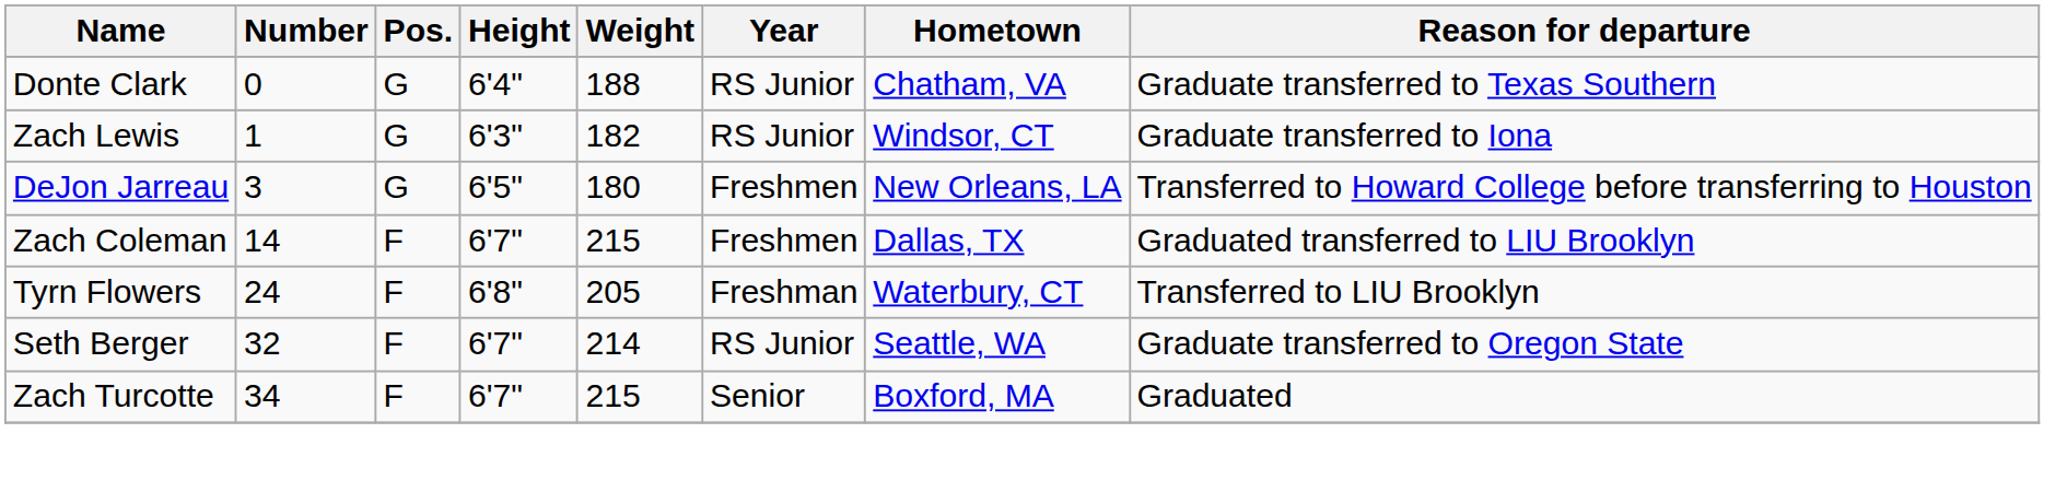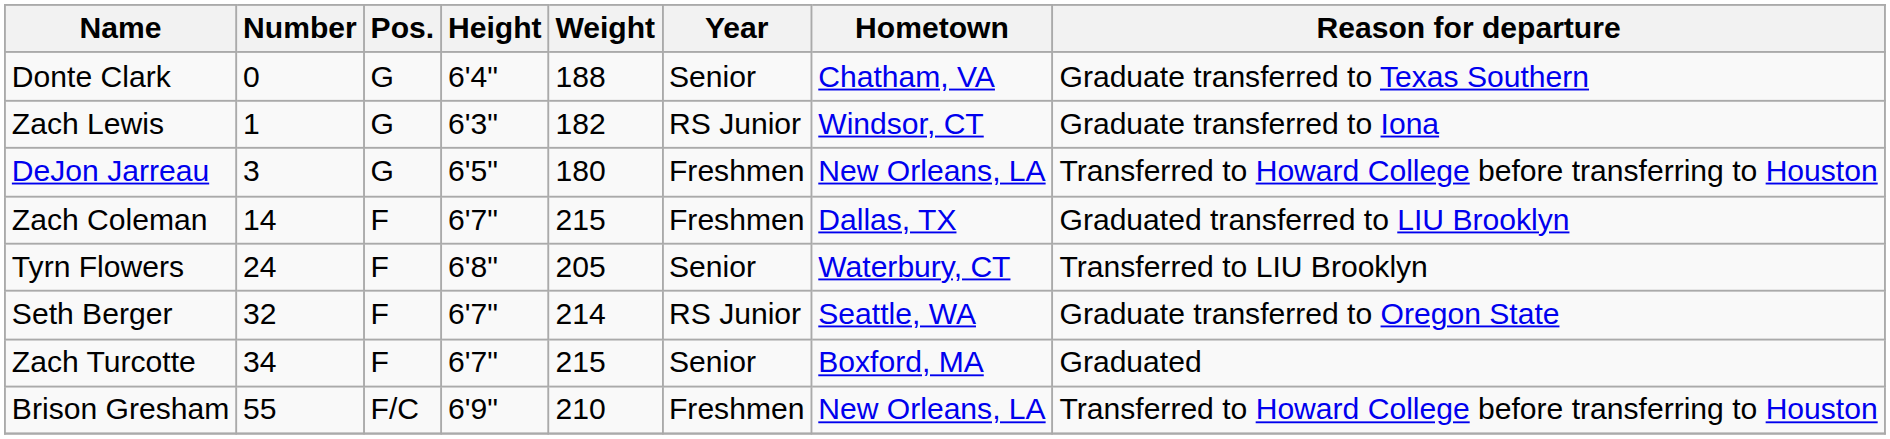 <table class="wikitable sortable" border="1">
 <tr>
 <th>Name</th>
 <th>Number</th>
 <th>Pos.</th>
 <th>Height</th>
 <th>Weight</th>
 <th>Year</th>
 <th>Hometown</th>
 <th class="unsortable">Reason for departure</th>
 </tr>
 <tr>
 <td>Donte Clark</td>
 <td>0</td>
 <td>G</td>
 <td>6'4"</td>
 <td>188</td>
-<td>RS Junior</td>
+<td>Senior</td>
 <td><a href='#'>Chatham, VA</a></td>
 <td>Graduate transferred to <a href='#'>Texas Southern</a></td>
 </tr>
 <tr>
 <td>Zach Lewis</td>
 <td>1</td>
 <td>G</td>
 <td>6'3"</td>
 <td>182</td>
 <td>RS Junior</td>
 <td><a href='#'>Windsor, CT</a></td>
 <td>Graduate transferred to <a href='#'>Iona</a></td>
 </tr>
 <tr>
 <td><a href='#'>DeJon Jarreau</a></td>
 <td>3</td>
 <td>G</td>
 <td>6'5"</td>
 <td>180</td>
 <td>Freshmen</td>
 <td><a href='#'>New Orleans, LA</a></td>
 <td>Transferred to <a href='#'>Howard College</a> before transferring to <a href='#'>Houston</a></td>
 </tr>
 <tr>
 <td>Zach Coleman</td>
 <td>14</td>
 <td>F</td>
 <td>6'7"</td>
 <td>215</td>
 <td>Freshmen</td>
 <td><a href='#'>Dallas, TX</a></td>
 <td>Graduated transferred to <a href='#'>LIU Brooklyn</a></td>
 </tr>
 <tr>
 <td>Tyrn Flowers</td>
 <td>24</td>
 <td>F</td>
 <td>6'8"</td>
 <td>205</td>
-<td>Freshman</td>
+<td>Senior</td>
 <td><a href='#'>Waterbury, CT</a></td>
 <td>Transferred to LIU Brooklyn</td>
 </tr>
 <tr>
 <td>Seth Berger</td>
 <td>32</td>
 <td>F</td>
 <td>6'7"</td>
 <td>214</td>
 <td>RS Junior</td>
 <td><a href='#'>Seattle, WA</a></td>
 <td>Graduate transferred to <a href='#'>Oregon State</a></td>
 </tr>
 <tr>
 <td>Zach Turcotte</td>
 <td>34</td>
 <td>F</td>
 <td>6'7"</td>
 <td>215</td>
 <td>Senior</td>
 <td><a href='#'>Boxford, MA</a></td>
 <td>Graduated</td>
 </tr>
 <tr>
+<td>Brison Gresham</td>
+<td>55</td>
+<td>F/C</td>
+<td>6'9"</td>
+<td>210</td>
+<td>Freshmen</td>
+<td><a href='#'>New Orleans, LA</a></td>
+<td>Transferred to <a href='#'>Howard College</a> before transferring to <a href='#'>Houston</a></td>
+</tr>
+<tr>
 </tr>
 </table>
